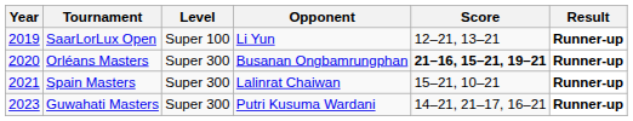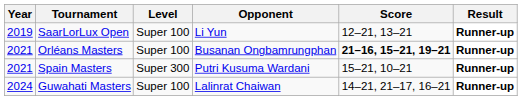 <table class="sortable wikitable" style="font-size: 90%;">
 <tr>
 <th>Year</th>
 <th>Tournament</th>
 <th>Level</th>
 <th>Opponent</th>
 <th>Score</th>
 <th>Result</th>
 </tr>
 <tr>
 <td align="center"><a href='#'>2019</a></td>
 <td align="left"><a href='#'>SaarLorLux Open</a></td>
 <td align="left">Super 100</td>
 <td align="left"> <a href='#'>Li Yun</a></td>
 <td align="left">12–21, 13–21</td>
 <td style="text-align:left; background:white"> <strong>Runner-up</strong></td>
 </tr>
 <tr>
-<td align="center"><a href='#'>2020</a></td>
+<td align="center"><a href='#'>2021</a></td>
 <td align="left"><a href='#'>Orléans Masters</a></td>
-<td align="left">Super 300</td>
+<td align="left">Super 100</td>
 <td align="left"> <a href='#'>Busanan Ongbamrungphan</a></td>
 <td align="left"><strong>21–16, 15–21, 19–21</strong></td>
 <td style="text-align:left; background:white"> <strong>Runner-up</strong></td>
 </tr>
 <tr>
 <td align="center"><a href='#'>2021</a></td>
 <td align="left"><a href='#'>Spain Masters</a></td>
 <td align="left">Super 300</td>
-<td align="left"> <a href='#'>Lalinrat Chaiwan</a></td>
+<td align="left"> <a href='#'>Putri Kusuma Wardani</a></td>
 <td align="left">15–21, 10–21</td>
 <td style="text-align:left; background:white"> <strong>Runner-up</strong></td>
 </tr>
 <tr>
-<td align="center"><a href='#'>2023</a></td>
+<td align="center"><a href='#'>2024</a></td>
 <td align="left"><a href='#'>Guwahati Masters</a></td>
-<td align="left">Super 300</td>
-<td align="left"> <a href='#'>Putri Kusuma Wardani</a></td>
+<td align="left">Super 100</td>
+<td align="left"> <a href='#'>Lalinrat Chaiwan</a></td>
 <td align="left">14–21, 21–17, 16–21</td>
 <td style="text-align:left; background:white"> <strong>Runner-up</strong></td>
 </tr>
 </table>
